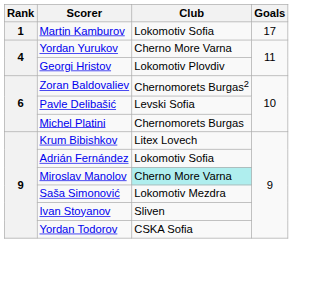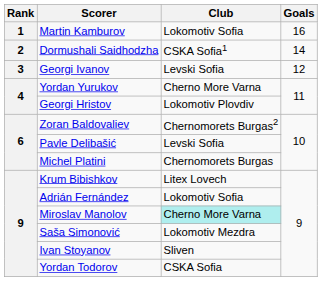 <table class="wikitable">
 <tr>
 <th>Rank</th>
 <th>Scorer</th>
 <th>Club</th>
 <th>Goals</th>
 </tr>
 <tr>
 <th>1</th>
 <td> <a href='#'>Martin Kamburov</a></td>
 <td>Lokomotiv Sofia</td>
-<td rowspan="1" style="text-align:center;">17</td>
+<td rowspan="1" style="text-align:center;">16</td>
+</tr>
+<tr>
+<th>2</th>
+<td> <a href='#'>Dormushali Saidhodzha</a></td>
+<td>CSKA Sofia<sup>1</sup></td>
+<td rowspan="1" style="text-align:center;">14</td>
+</tr>
+<tr>
+<th>3</th>
+<td> <a href='#'>Georgi Ivanov</a></td>
+<td>Levski Sofia</td>
+<td rowspan="1" style="text-align:center;">12</td>
 </tr>
 <tr>
 <th rowspan="2">4</th>
 <td> <a href='#'>Yordan Yurukov</a></td>
 <td>Cherno More Varna</td>
 <td rowspan="2" style="text-align:center;">11</td>
 </tr>
 <tr>
 <td> <a href='#'>Georgi Hristov</a></td>
 <td>Lokomotiv Plovdiv</td>
 </tr>
 <tr>
 <th rowspan="3">6</th>
 <td> <a href='#'>Zoran Baldovaliev</a></td>
 <td>Chernomorets Burgas<sup>2</sup></td>
 <td rowspan="3" style="text-align:center;">10</td>
 </tr>
 <tr>
 <td> <a href='#'>Pavle Delibašić</a></td>
 <td>Levski Sofia</td>
 </tr>
 <tr>
 <td> <a href='#'>Michel Platini</a></td>
 <td>Chernomorets Burgas</td>
 </tr>
 <tr>
 <th rowspan="6">9</th>
 <td> <a href='#'>Krum Bibishkov</a></td>
 <td>Litex Lovech</td>
 <td rowspan="6" style="text-align:center;">9</td>
 </tr>
 <tr>
 <td> <a href='#'>Adrián Fernández</a></td>
 <td>Lokomotiv Sofia</td>
 </tr>
 <tr>
 <td> <a href='#'>Miroslav Manolov</a></td>
 <td style="background: paleturquoise;">Cherno More Varna</td>
 </tr>
 <tr>
 <td> <a href='#'>Saša Simonović</a></td>
 <td>Lokomotiv Mezdra</td>
 </tr>
 <tr>
 <td> <a href='#'>Ivan Stoyanov</a></td>
 <td>Sliven</td>
 </tr>
 <tr>
 <td> <a href='#'>Yordan Todorov</a></td>
 <td>CSKA Sofia</td>
 </tr>
 </table>
